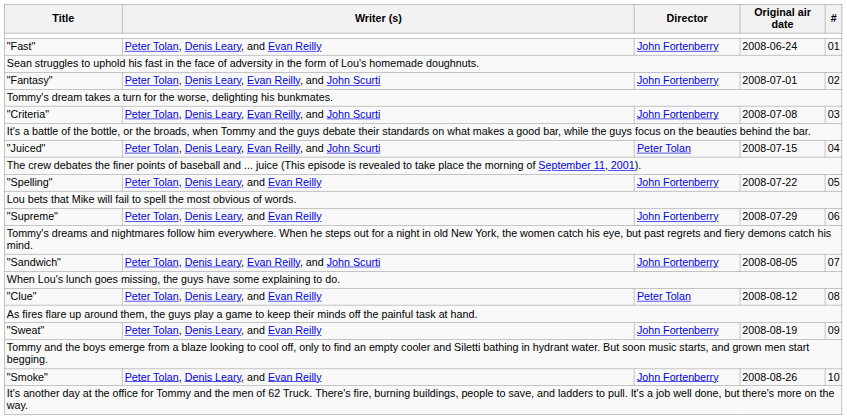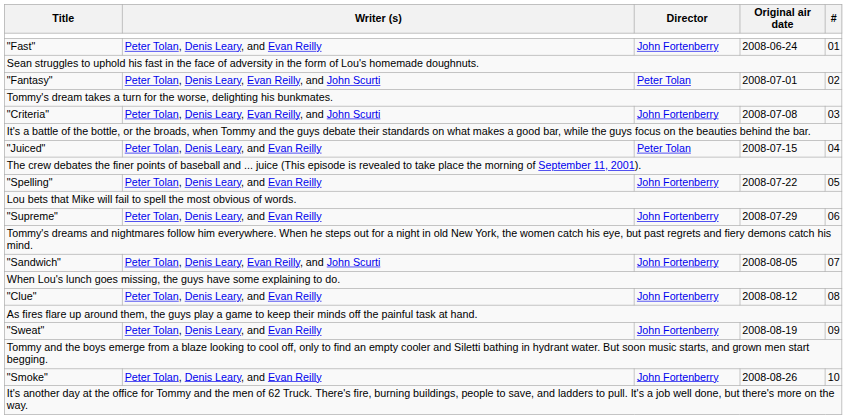 <table class="wikitable" width="99%">
 <tr bgcolor="#CCCCCC">
 <th>Title</th>
 <th>Writer (s)</th>
 <th width="150">Director</th>
 <th width="120">Original air date</th>
 <th width="15">#</th>
 </tr>
 <tr>
 <td colspan="6" bgcolor="White"></td>
 </tr>
 <tr>
 <td rowspan="1">"Fast"</td>
 <td><a href='#'>Peter Tolan</a>, <a href='#'>Denis Leary</a>, and <a href='#'>Evan Reilly</a></td>
 <td><a href='#'>John Fortenberry</a></td>
 <td>2008-06-24</td>
 <td>01</td>
 </tr>
 <tr>
 <td colspan="6">Sean struggles to uphold his fast in the face of adversity in the form of Lou's homemade doughnuts.</td>
 </tr>
 <tr>
 <td rowspan="1">"Fantasy"</td>
 <td><a href='#'>Peter Tolan</a>, <a href='#'>Denis Leary</a>, <a href='#'>Evan Reilly</a>, and <a href='#'>John Scurti</a></td>
-<td><a href='#'>John Fortenberry</a></td>
+<td><a href='#'>Peter Tolan</a></td>
 <td>2008-07-01</td>
 <td>02</td>
 </tr>
 <tr>
 <td colspan="6">Tommy's dream takes a turn for the worse, delighting his bunkmates.</td>
 </tr>
 <tr>
 <td rowspan="1">"Criteria"</td>
 <td><a href='#'>Peter Tolan</a>, <a href='#'>Denis Leary</a>, <a href='#'>Evan Reilly</a>, and <a href='#'>John Scurti</a></td>
 <td><a href='#'>John Fortenberry</a></td>
 <td>2008-07-08</td>
 <td>03</td>
 </tr>
 <tr>
 <td colspan="6">It's a battle of the bottle, or the broads, when Tommy and the guys debate their standards on what makes a good bar, while the guys focus on the beauties behind the bar.</td>
 </tr>
 <tr>
 <td rowspan="1">"Juiced"</td>
-<td><a href='#'>Peter Tolan</a>, <a href='#'>Denis Leary</a>, <a href='#'>Evan Reilly</a>, and <a href='#'>John Scurti</a></td>
+<td><a href='#'>Peter Tolan</a>, <a href='#'>Denis Leary</a>, and <a href='#'>Evan Reilly</a></td>
 <td><a href='#'>Peter Tolan</a></td>
 <td>2008-07-15</td>
 <td>04</td>
 </tr>
 <tr>
 <td colspan="6">The crew debates the finer points of baseball and ... juice (This episode is revealed to take place the morning of <a href='#'>September 11, 2001</a>).</td>
 </tr>
 <tr>
 <td rowspan="1">"Spelling"</td>
 <td><a href='#'>Peter Tolan</a>, <a href='#'>Denis Leary</a>, and <a href='#'>Evan Reilly</a></td>
 <td><a href='#'>John Fortenberry</a></td>
 <td>2008-07-22</td>
 <td>05</td>
 </tr>
 <tr>
 <td colspan="6">Lou bets that Mike will fail to spell the most obvious of words.</td>
 </tr>
 <tr>
 <td rowspan="1">"Supreme"</td>
 <td><a href='#'>Peter Tolan</a>, <a href='#'>Denis Leary</a>, and <a href='#'>Evan Reilly</a></td>
 <td><a href='#'>John Fortenberry</a></td>
 <td>2008-07-29</td>
 <td>06</td>
 </tr>
 <tr>
 <td colspan="6">Tommy's dreams and nightmares follow him everywhere. When he steps out for a night in old New York, the women catch his eye, but past regrets and fiery demons catch his mind.</td>
 </tr>
 <tr>
 <td rowspan="1">"Sandwich"</td>
 <td><a href='#'>Peter Tolan</a>, <a href='#'>Denis Leary</a>, <a href='#'>Evan Reilly</a>, and <a href='#'>John Scurti</a></td>
 <td><a href='#'>John Fortenberry</a></td>
 <td>2008-08-05</td>
 <td>07</td>
 </tr>
 <tr>
 <td colspan="6">When Lou's lunch goes missing, the guys have some explaining to do.</td>
 </tr>
 <tr>
 <td rowspan="1">"Clue"</td>
 <td><a href='#'>Peter Tolan</a>, <a href='#'>Denis Leary</a>, and <a href='#'>Evan Reilly</a></td>
-<td><a href='#'>Peter Tolan</a></td>
+<td><a href='#'>John Fortenberry</a></td>
 <td>2008-08-12</td>
 <td>08</td>
 </tr>
 <tr>
 <td colspan="6">As fires flare up around them, the guys play a game to keep their minds off the painful task at hand.</td>
 </tr>
 <tr>
 <td rowspan="1">"Sweat"</td>
 <td><a href='#'>Peter Tolan</a>, <a href='#'>Denis Leary</a>, and <a href='#'>Evan Reilly</a></td>
 <td><a href='#'>John Fortenberry</a></td>
 <td>2008-08-19</td>
 <td>09</td>
 </tr>
 <tr>
 <td colspan="6">Tommy and the boys emerge from a blaze looking to cool off, only to find an empty cooler and Siletti bathing in hydrant water. But soon music starts, and grown men start begging.</td>
 </tr>
 <tr>
 <td rowspan="1">"Smoke"</td>
 <td><a href='#'>Peter Tolan</a>, <a href='#'>Denis Leary</a>, and <a href='#'>Evan Reilly</a></td>
 <td><a href='#'>John Fortenberry</a></td>
 <td>2008-08-26</td>
 <td>10</td>
 </tr>
 <tr>
 <td colspan="6">It's another day at the office for Tommy and the men of 62 Truck. There's fire, burning buildings, people to save, and ladders to pull. It's a job well done, but there's more on the way.</td>
 </tr>
 </table>
